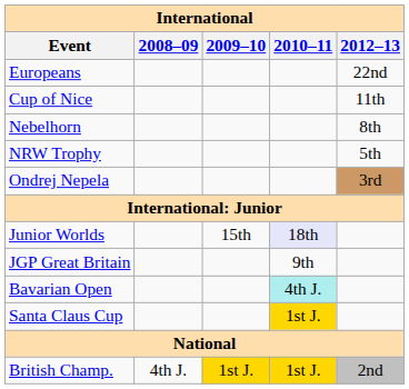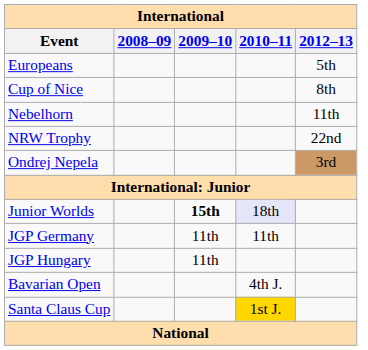 <table class="wikitable" style="text-align:center">
 <tr>
 <th colspan="5" style="background-color: #ffdead; " align="center"><strong>International</strong></th>
 </tr>
 <tr>
 <th>Event</th>
 <th><a href='#'>2008–09</a></th>
 <th><a href='#'>2009–10</a></th>
 <th><a href='#'>2010–11</a></th>
 <th><a href='#'>2012–13</a></th>
 </tr>
 <tr>
 <td align="left"><a href='#'>Europeans</a></td>
 <td></td>
 <td></td>
 <td></td>
-<td>22nd</td>
+<td>5th</td>
 </tr>
 <tr>
 <td align="left"><a href='#'>Cup of Nice</a></td>
 <td></td>
 <td></td>
 <td></td>
-<td>11th</td>
+<td>8th</td>
 </tr>
 <tr>
 <td align="left"><a href='#'>Nebelhorn</a></td>
 <td></td>
 <td></td>
 <td></td>
-<td>8th</td>
+<td>11th</td>
 </tr>
 <tr>
 <td align="left"><a href='#'>NRW Trophy</a></td>
 <td></td>
 <td></td>
 <td></td>
-<td>5th</td>
+<td>22nd</td>
 </tr>
 <tr>
 <td align="left"><a href='#'>Ondrej Nepela</a></td>
 <td></td>
 <td></td>
 <td></td>
 <td bgcolor="cc9966">3rd</td>
 </tr>
 <tr>
 <th colspan="5" style="background-color: #ffdead; " align="center"><strong>International: Junior</strong></th>
 </tr>
 <tr>
 <td align="left"><a href='#'>Junior Worlds</a></td>
 <td></td>
-<td>15th</td>
+<td><strong>15th</strong></td>
 <td style="background: lavender;">18th</td>
 <td></td>
 </tr>
 <tr>
-<td align="left"><a href='#'>JGP Great Britain</a></td>
+<td align="left"><a href='#'>JGP Germany</a></td>
 <td></td>
+<td>11th</td>
+<td>11th</td>
 <td></td>
-<td>9th</td>
+</tr>
+<tr>
+<td align="left"><a href='#'>JGP Hungary</a></td>
+<td></td>
+<td>11th</td>
+<td></td>
 <td></td>
 </tr>
 <tr>
 <td align="left"><a href='#'>Bavarian Open</a></td>
 <td></td>
 <td></td>
-<td style="background: paleturquoise;">4th J.</td>
+<td>4th J.</td>
 <td></td>
 </tr>
 <tr>
 <td align="left"><a href='#'>Santa Claus Cup</a></td>
 <td></td>
 <td></td>
 <td bgcolor="gold">1st J.</td>
 <td></td>
 </tr>
 <tr>
 <th colspan="5" style="background-color: #ffdead; " align="center"><strong>National</strong></th>
 </tr>
-<tr>
-<td align="left"><a href='#'>British Champ.</a></td>
-<td>4th J.</td>
-<td bgcolor="gold">1st J.</td>
-<td bgcolor="gold">1st J.</td>
-<td bgcolor="silver">2nd</td>
-</tr>
 </table>
